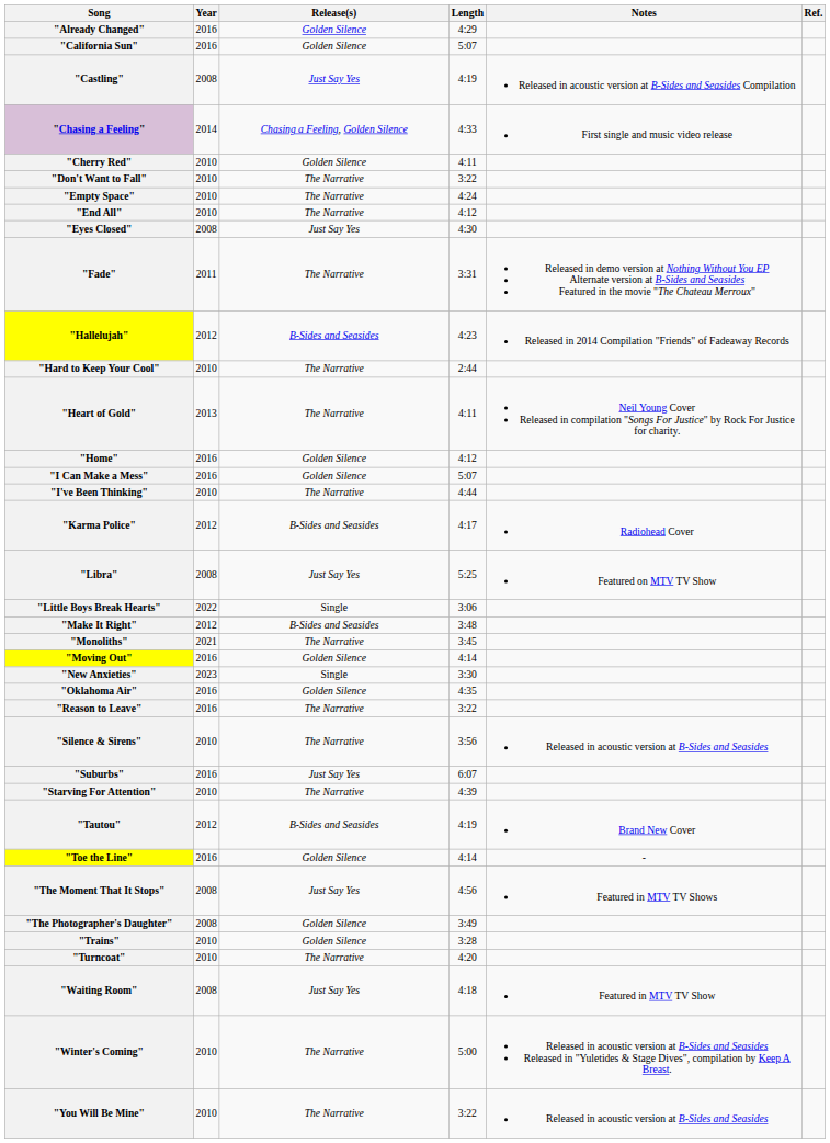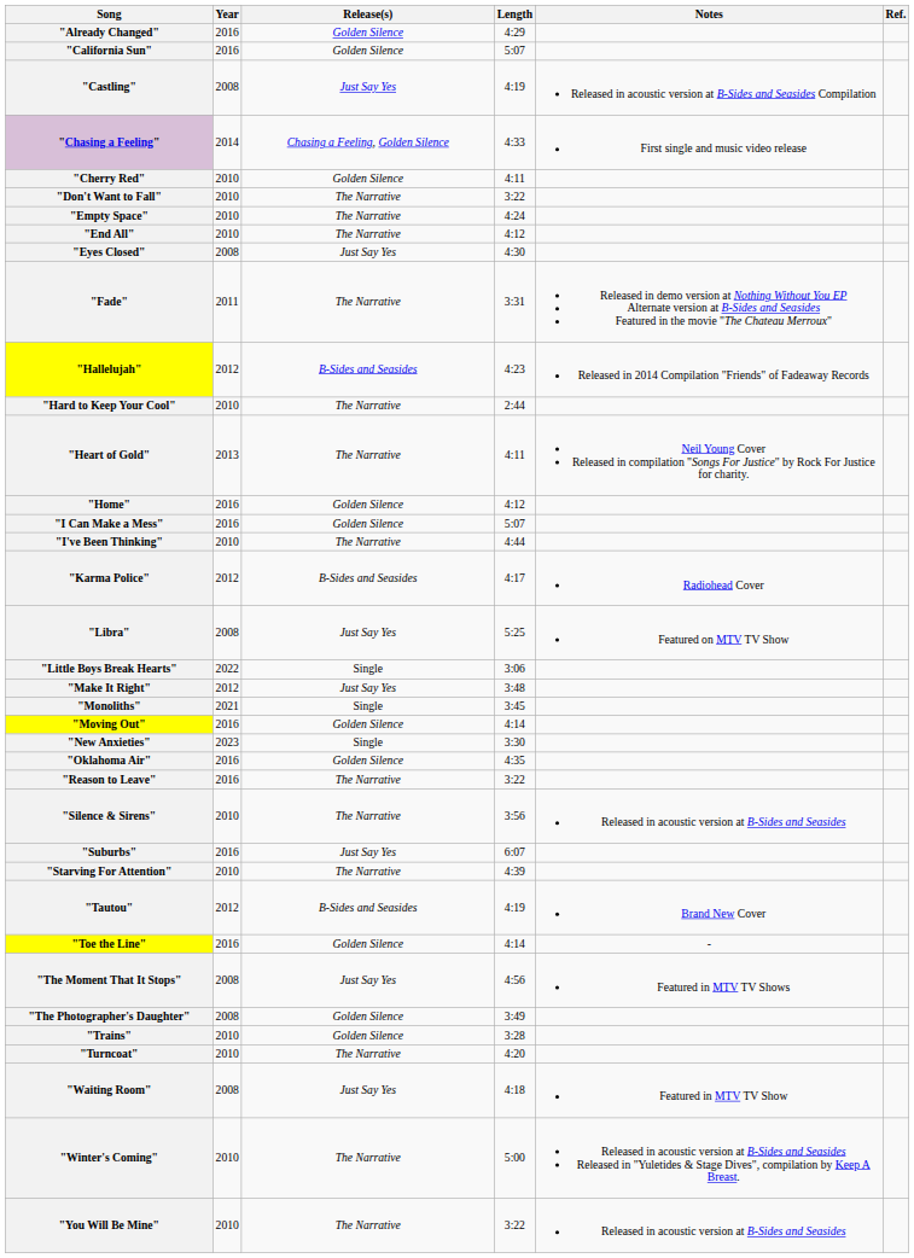 <table class="wikitable sortable plainrowheaders" style="text-align:center;">
 <tr>
 <th scope="col" ! style="width:23%;">Song</th>
 <th scope="col">Year</th>
 <th scope="col" ! style="width:28%;">Release(s)</th>
 <th scope="col">Length</th>
 <th scope="col">Notes</th>
 <th scope="col" class="unsortable">Ref.</th>
 </tr>
 <tr>
 <th scope=row> "Already Changed"</th>
 <td>2016</td>
 <td><em><a href='#'>Golden Silence</a></em></td>
 <td>4:29</td>
 <td></td>
 <td></td>
 </tr>
 <tr>
 <th scope=row> "California Sun"</th>
 <td>2016</td>
 <td><em>Golden Silence</em></td>
 <td>5:07</td>
 <td></td>
 <td></td>
 </tr>
 <tr>
 <th scope=row> "Castling"</th>
 <td>2008</td>
 <td><a href='#'><em>Just Say Yes</em></a></td>
 <td>4:19</td>
 <td><br><ul><li>Released in acoustic version at<em> <a href='#'>B-Sides and Seasides</a></em> Compilation</li></ul></td>
 <td></td>
 </tr>
 <tr>
 <th scope="row" style="background-color:#D8BFD8"> "<a href='#'>Chasing a Feeling</a>" </th>
 <td>2014</td>
 <td><em><a href='#'>Chasing a Feeling</a></em>, <em><a href='#'>Golden Silence</a></em></td>
 <td>4:33</td>
 <td><br><ul><li>First single and music video release</li></ul></td>
 <td></td>
 </tr>
 <tr>
 <th scope=row> "Cherry Red"</th>
 <td>2010</td>
 <td><em>Golden Silence</em></td>
 <td>4:11</td>
 <td></td>
 <td></td>
 </tr>
 <tr>
 <th scope=row> "Don't Want to Fall"</th>
 <td>2010</td>
 <td><em>The Narrative</em></td>
 <td>3:22</td>
 <td></td>
 <td></td>
 </tr>
 <tr>
 <th scope=row> "Empty Space"</th>
 <td>2010</td>
 <td><em>The Narrative</em></td>
 <td>4:24</td>
 <td></td>
 <td></td>
 </tr>
 <tr>
 <th scope=row> "End All"</th>
 <td>2010</td>
 <td><em>The Narrative</em></td>
 <td>4:12</td>
 <td></td>
 <td></td>
 </tr>
 <tr>
 <th scope=row> "Eyes Closed"</th>
 <td>2008</td>
 <td><em>Just Say Yes</em></td>
 <td>4:30</td>
 <td></td>
 <td></td>
 </tr>
 <tr>
 <th scope=row> "Fade"</th>
 <td>2011</td>
 <td><em>The Narrative</em></td>
 <td>3:31</td>
 <td><br><ul><li>Released in demo version at <a href='#'><em>Nothing Without You EP</em></a></li><li>Alternate version at <em><a href='#'>B-Sides and Seasides</a></em></li><li>Featured in the movie "<em>The Chateau Merroux</em>"</li></ul></td>
 <td></td>
 </tr>
 <tr>
 <th scope=row style="background-color:#ffff00"> "Hallelujah" </th>
 <td>2012</td>
 <td><em><a href='#'>B-Sides and Seasides</a></em></td>
 <td>4:23</td>
 <td><br><ul><li>Released in 2014 Compilation "Friends" of Fadeaway Records</li></ul></td>
 <td></td>
 </tr>
 <tr>
 <th scope=row> "Hard to Keep Your Cool"</th>
 <td>2010</td>
 <td><em>The Narrative</em></td>
 <td>2:44</td>
 <td></td>
 <td></td>
 </tr>
 <tr>
 <th scope=row> "Heart of Gold"</th>
 <td>2013</td>
 <td><em>The Narrative</em></td>
 <td>4:11</td>
 <td><br><ul><li><a href='#'>Neil Young</a> Cover</li><li>Released in compilation "<em>Songs For Justice</em>" by Rock For Justice for charity.</li></ul></td>
 <td></td>
 </tr>
 <tr>
 <th scope=row> "Home"</th>
 <td>2016</td>
 <td><em>Golden Silence</em></td>
 <td>4:12</td>
 <td></td>
 <td></td>
 </tr>
 <tr>
 <th scope=row> "I Can Make a Mess"</th>
 <td>2016</td>
 <td><em>Golden Silence</em></td>
 <td>5:07</td>
 <td></td>
 <td></td>
 </tr>
 <tr>
 <th scope=row> "I've Been Thinking"</th>
 <td>2010</td>
 <td><em>The Narrative</em></td>
 <td>4:44</td>
 <td></td>
 <td></td>
 </tr>
 <tr>
 <th scope=row> "Karma Police"</th>
 <td>2012</td>
 <td><em>B-Sides and Seasides</em></td>
 <td>4:17</td>
 <td><br><ul><li><a href='#'>Radiohead</a> Cover</li></ul></td>
 <td></td>
 </tr>
 <tr>
 <th scope=row> "Libra"</th>
 <td>2008</td>
 <td><em>Just Say Yes</em></td>
 <td>5:25</td>
 <td><br><ul><li>Featured on <a href='#'>MTV</a> TV Show</li></ul></td>
 <td></td>
 </tr>
 <tr>
 <th scope=row> "Little Boys Break Hearts"</th>
 <td>2022</td>
 <td>Single</td>
 <td>3:06</td>
 <td></td>
 <td></td>
 </tr>
 <tr>
 <th scope=row> "Make It Right"</th>
 <td>2012</td>
-<td><em>B-Sides and Seasides</em></td>
+<td><em>Just Say Yes</em></td>
 <td>3:48</td>
 <td></td>
 <td></td>
 </tr>
 <tr>
 <th scope=row> "Monoliths"</th>
 <td>2021</td>
-<td><em>The Narrative</em></td>
+<td>Single</td>
 <td>3:45</td>
 <td></td>
 <td></td>
 </tr>
 <tr>
 <th scope=row style="background-color:#ffff00"> "Moving Out" </th>
 <td>2016</td>
 <td><em>Golden Silence</em></td>
 <td>4:14</td>
 <td></td>
 <td></td>
 </tr>
 <tr>
 <th scope=row> "New Anxieties"</th>
 <td>2023</td>
 <td>Single</td>
 <td>3:30</td>
 <td></td>
 <td></td>
 </tr>
 <tr>
 <th scope=row> "Oklahoma Air"</th>
 <td>2016</td>
 <td><em>Golden Silence</em></td>
 <td>4:35</td>
 <td></td>
 <td></td>
 </tr>
 <tr>
 <th scope=row> "Reason to Leave"</th>
 <td>2016</td>
 <td><em>The Narrative</em></td>
 <td>3:22</td>
 <td></td>
 <td></td>
 </tr>
 <tr>
 <th scope=row> "Silence & Sirens"</th>
 <td>2010</td>
 <td><em>The Narrative</em></td>
 <td>3:56</td>
 <td><br><ul><li>Released in acoustic version at <em><a href='#'>B-Sides and Seasides</a></em></li></ul></td>
 <td></td>
 </tr>
 <tr>
 <th scope=row> "Suburbs"</th>
 <td>2016</td>
 <td><em>Just Say Yes</em></td>
 <td>6:07</td>
 <td></td>
 <td></td>
 </tr>
 <tr>
 <th scope=row> "Starving For Attention"</th>
 <td>2010</td>
 <td><em>The Narrative</em></td>
 <td>4:39</td>
 <td></td>
 <td></td>
 </tr>
 <tr>
 <th scope=row> "Tautou"</th>
 <td>2012</td>
 <td><em>B-Sides and Seasides</em></td>
 <td>4:19</td>
 <td><br><ul><li><a href='#'>Brand New</a> Cover</li></ul></td>
 <td></td>
 </tr>
 <tr>
 <th scope=row style="background-color:#ffff00"> "Toe the Line" </th>
 <td>2016</td>
 <td><em>Golden Silence</em></td>
 <td>4:14</td>
 <td>-</td>
 <td></td>
 </tr>
 <tr>
 <th scope=row> "The Moment That It Stops"</th>
 <td>2008</td>
 <td><em>Just Say Yes</em></td>
 <td>4:56</td>
 <td><br><ul><li>Featured in <a href='#'>MTV</a> TV Shows</li></ul></td>
 <td></td>
 </tr>
 <tr>
 <th scope=row> "The Photographer's Daughter"</th>
 <td>2008</td>
 <td><em>Golden Silence</em></td>
 <td>3:49</td>
 <td></td>
 <td></td>
 </tr>
 <tr>
 <th scope=row> "Trains"</th>
 <td>2010</td>
 <td><em>Golden Silence</em></td>
 <td>3:28</td>
 <td></td>
 <td></td>
 </tr>
 <tr>
 <th scope=row> "Turncoat"</th>
 <td>2010</td>
 <td><em>The Narrative</em></td>
 <td>4:20</td>
 <td></td>
 <td></td>
 </tr>
 <tr>
 <th scope=row> "Waiting Room"</th>
 <td>2008</td>
 <td><em>Just Say Yes</em></td>
 <td>4:18</td>
 <td><br><ul><li>Featured in <a href='#'>MTV</a> TV Show</li></ul></td>
 <td></td>
 </tr>
 <tr>
 <th scope=row> "Winter's Coming"</th>
 <td>2010</td>
 <td><em>The Narrative</em></td>
 <td>5:00</td>
 <td><br><ul><li>Released in acoustic version at <em><a href='#'>B-Sides and Seasides</a></em></li><li>Released in "Yuletides & Stage Dives", compilation by <a href='#'>Keep A Breast</a>.</li></ul></td>
 <td></td>
 </tr>
 <tr>
 <th scope=row> "You Will Be Mine"</th>
 <td>2010</td>
 <td><em>The Narrative</em></td>
 <td>3:22</td>
 <td><br><ul><li>Released in acoustic version at<em> <a href='#'>B-Sides and Seasides</a></em></li></ul></td>
 <td></td>
 </tr>
 </table>
